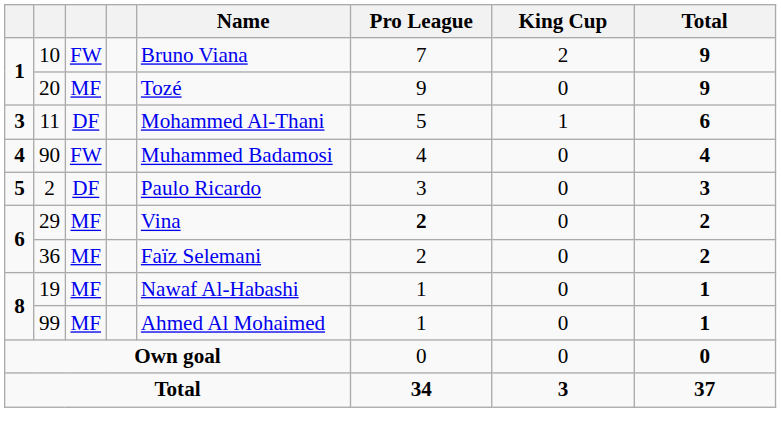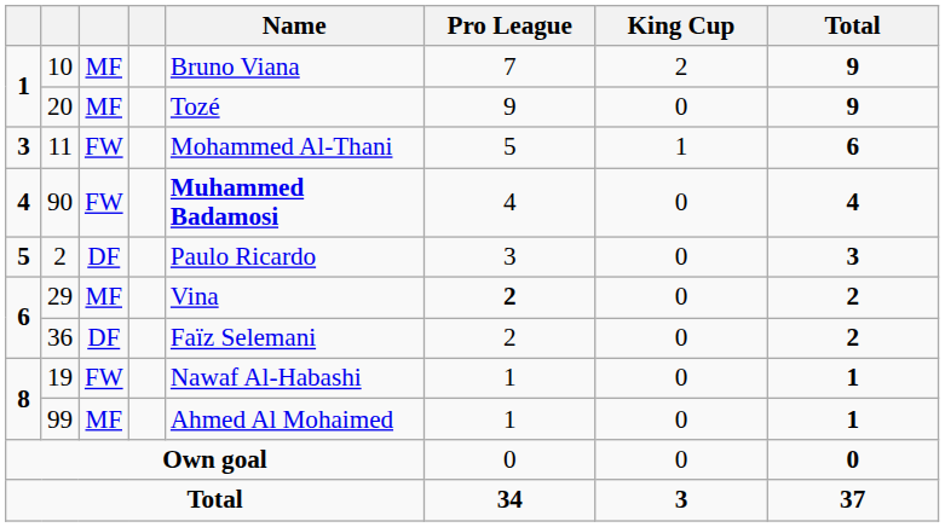 <table class="wikitable" style="text-align:center">
 <tr>
 <th width=15></th>
 <th width=15></th>
 <th width=15></th>
 <th width=15></th>
 <th width=155>Name</th>
 <th width=100>Pro League</th>
 <th width=100>King Cup</th>
 <th width=100>Total</th>
 </tr>
 <tr>
 <td rowspan=2><strong>1</strong></td>
 <td>10</td>
-<td><a href='#'>FW</a></td>
+<td><a href='#'>MF</a></td>
 <td></td>
 <td align=left><a href='#'>Bruno Viana</a></td>
 <td>7</td>
 <td>2</td>
 <td><strong>9</strong></td>
 </tr>
 <tr>
 <td>20</td>
 <td><a href='#'>MF</a></td>
 <td></td>
 <td align=left><a href='#'>Tozé</a></td>
 <td>9</td>
 <td>0</td>
 <td><strong>9</strong></td>
 </tr>
 <tr>
 <td><strong>3</strong></td>
 <td>11</td>
-<td><a href='#'>DF</a></td>
+<td><a href='#'>FW</a></td>
 <td></td>
 <td align=left><a href='#'>Mohammed Al-Thani</a></td>
 <td>5</td>
 <td>1</td>
 <td><strong>6</strong></td>
 </tr>
 <tr>
 <td><strong>4</strong></td>
 <td>90</td>
 <td><a href='#'>FW</a></td>
 <td></td>
-<td align=left><a href='#'>Muhammed Badamosi</a></td>
+<td align=left><strong><a href='#'>Muhammed Badamosi</a></strong></td>
 <td>4</td>
 <td>0</td>
 <td><strong>4</strong></td>
 </tr>
 <tr>
 <td><strong>5</strong></td>
 <td>2</td>
 <td><a href='#'>DF</a></td>
 <td></td>
 <td align=left><a href='#'>Paulo Ricardo</a></td>
 <td>3</td>
 <td>0</td>
 <td><strong>3</strong></td>
 </tr>
 <tr>
 <td rowspan=2><strong>6</strong></td>
 <td>29</td>
 <td><a href='#'>MF</a></td>
 <td></td>
 <td align=left><a href='#'>Vina</a></td>
 <td><strong>2</strong></td>
 <td>0</td>
 <td><strong>2</strong></td>
 </tr>
 <tr>
 <td>36</td>
-<td><a href='#'>MF</a></td>
+<td><a href='#'>DF</a></td>
 <td></td>
 <td align=left><a href='#'>Faïz Selemani</a></td>
 <td>2</td>
 <td>0</td>
 <td><strong>2</strong></td>
 </tr>
 <tr>
 <td rowspan=2><strong>8</strong></td>
 <td>19</td>
-<td><a href='#'>MF</a></td>
+<td><a href='#'>FW</a></td>
 <td></td>
 <td align=left><a href='#'>Nawaf Al-Habashi</a></td>
 <td>1</td>
 <td>0</td>
 <td><strong>1</strong></td>
 </tr>
 <tr>
 <td>99</td>
 <td><a href='#'>MF</a></td>
 <td></td>
 <td align=left><a href='#'>Ahmed Al Mohaimed</a></td>
 <td>1</td>
 <td>0</td>
 <td><strong>1</strong></td>
 </tr>
 <tr>
 <td colspan=5><strong>Own goal</strong></td>
 <td>0</td>
 <td>0</td>
 <td><strong>0</strong></td>
 </tr>
 <tr>
 <td colspan=5><strong>Total</strong></td>
 <td><strong>34</strong></td>
 <td><strong>3</strong></td>
 <td><strong>37</strong></td>
 </tr>
 </table>
